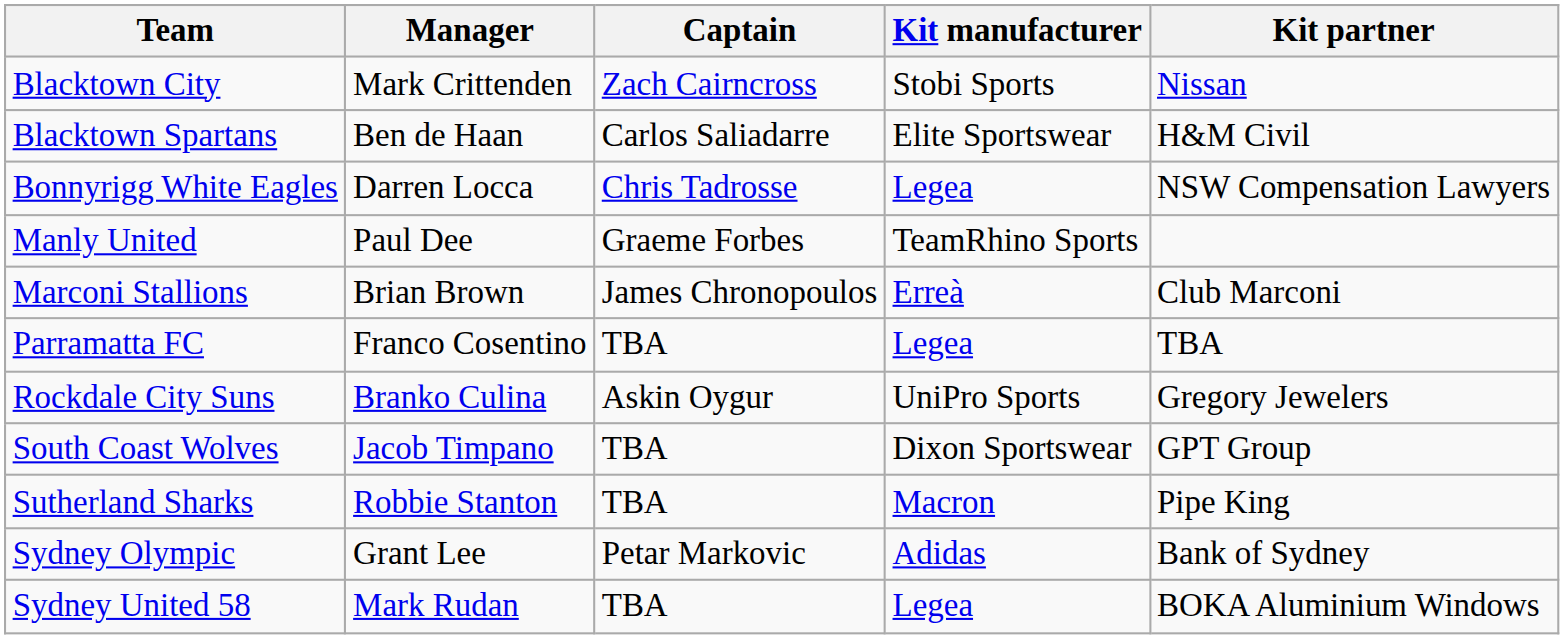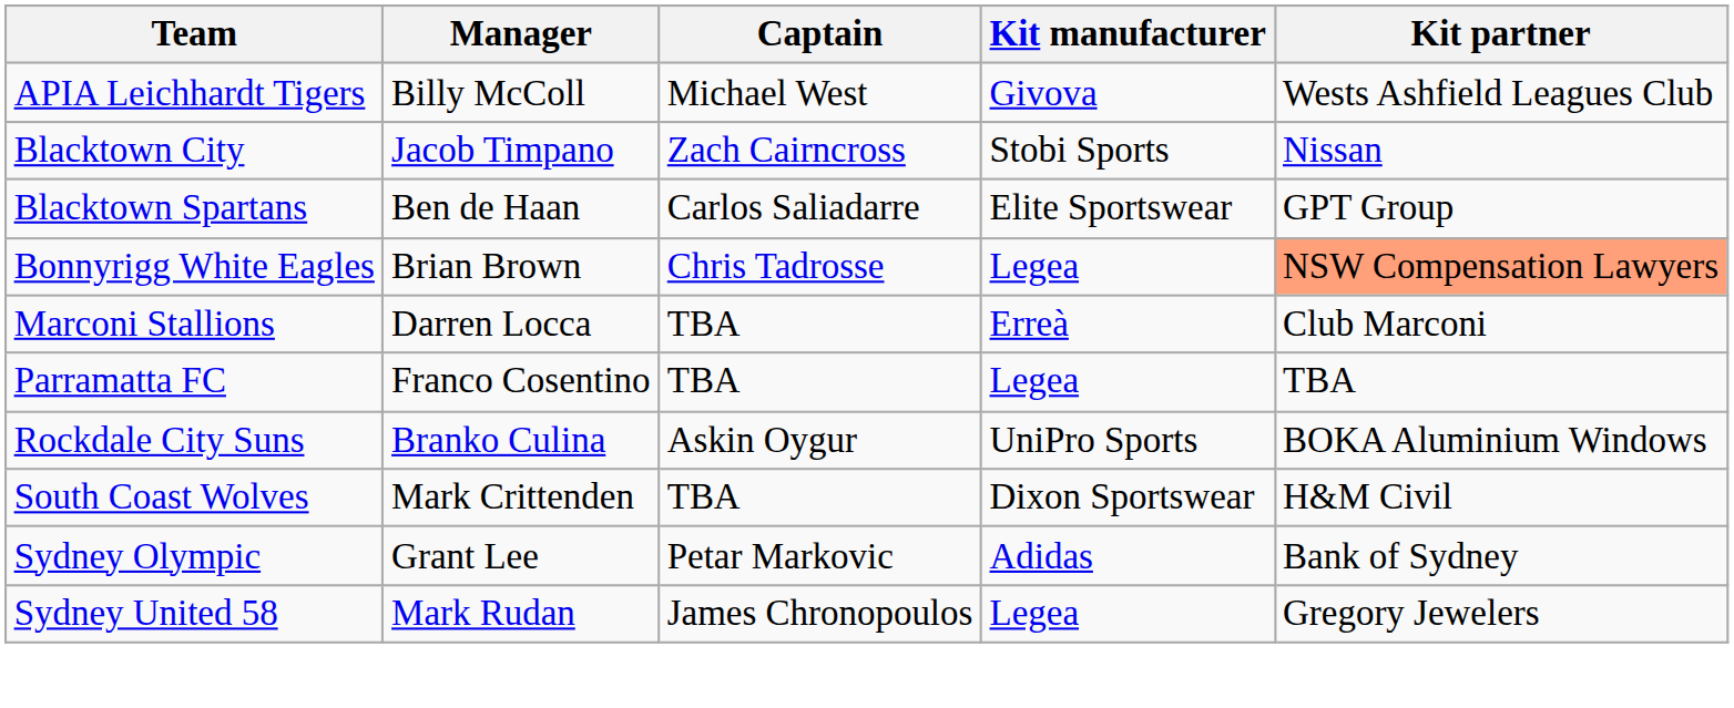 <table class="wikitable">
 <tr>
 <th>Team</th>
 <th>Manager</th>
 <th>Captain</th>
 <th><a href='#'>Kit</a> manufacturer</th>
 <th>Kit partner</th>
 </tr>
 <tr>
+<td><a href='#'>APIA Leichhardt Tigers</a></td>
+<td> Billy McColl</td>
+<td> Michael West</td>
+<td><a href='#'>Givova</a></td>
+<td>Wests Ashfield Leagues Club</td>
+</tr>
+<tr>
 <td><a href='#'>Blacktown City</a></td>
-<td> Mark Crittenden</td>
+<td> <a href='#'>Jacob Timpano</a></td>
 <td> <a href='#'>Zach Cairncross</a></td>
 <td>Stobi Sports</td>
 <td><a href='#'>Nissan</a></td>
 </tr>
 <tr>
 <td><a href='#'>Blacktown Spartans</a></td>
 <td> Ben de Haan</td>
 <td> Carlos Saliadarre</td>
 <td>Elite Sportswear</td>
-<td>H&M Civil</td>
+<td>GPT Group</td>
 </tr>
 <tr>
 <td><a href='#'>Bonnyrigg White Eagles</a></td>
-<td> Darren Locca</td>
+<td> Brian Brown</td>
 <td> <a href='#'>Chris Tadrosse</a></td>
 <td><a href='#'>Legea</a></td>
-<td>NSW Compensation Lawyers</td>
-</tr>
-<tr>
-<td><a href='#'>Manly United</a></td>
-<td> Paul Dee</td>
-<td> Graeme Forbes</td>
-<td>TeamRhino Sports</td>
-<td></td>
+<td style="background: lightsalmon;">NSW Compensation Lawyers</td>
 </tr>
 <tr>
 <td><a href='#'>Marconi Stallions</a></td>
-<td> Brian Brown</td>
-<td> James Chronopoulos</td>
+<td> Darren Locca</td>
+<td>TBA</td>
 <td><a href='#'>Erreà</a></td>
 <td>Club Marconi</td>
 </tr>
 <tr>
 <td><a href='#'>Parramatta FC</a></td>
 <td> Franco Cosentino</td>
 <td> TBA</td>
 <td><a href='#'>Legea</a></td>
 <td>TBA</td>
 </tr>
 <tr>
 <td><a href='#'>Rockdale City Suns</a></td>
 <td> <a href='#'>Branko Culina</a></td>
 <td> Askin Oygur</td>
 <td>UniPro Sports</td>
-<td>Gregory Jewelers</td>
+<td>BOKA Aluminium Windows</td>
 </tr>
 <tr>
 <td><a href='#'>South Coast Wolves</a></td>
-<td> <a href='#'>Jacob Timpano</a></td>
+<td> Mark Crittenden</td>
 <td>TBA</td>
 <td>Dixon Sportswear</td>
-<td>GPT Group</td>
-</tr>
-<tr>
-<td><a href='#'>Sutherland Sharks</a></td>
-<td> <a href='#'>Robbie Stanton</a></td>
-<td>TBA</td>
-<td><a href='#'>Macron</a></td>
-<td>Pipe King</td>
+<td>H&M Civil</td>
 </tr>
 <tr>
 <td><a href='#'>Sydney Olympic</a></td>
 <td> Grant Lee</td>
 <td> Petar Markovic</td>
 <td><a href='#'>Adidas</a></td>
 <td>Bank of Sydney</td>
 </tr>
 <tr>
 <td><a href='#'>Sydney United 58</a></td>
 <td> <a href='#'>Mark Rudan</a></td>
-<td>TBA</td>
+<td> James Chronopoulos</td>
 <td><a href='#'>Legea</a></td>
-<td>BOKA Aluminium Windows</td>
+<td>Gregory Jewelers</td>
 </tr>
 </table>
